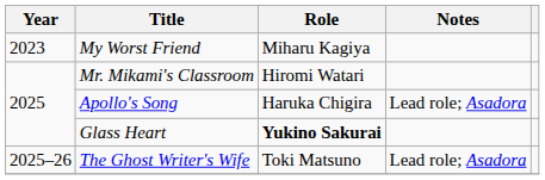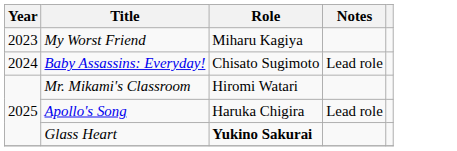 <table class="wikitable">
 <tr>
 <th>Year</th>
 <th>Title</th>
 <th>Role</th>
 <th>Notes</th>
 <th></th>
 </tr>
 <tr>
 <td>2023</td>
 <td><em>My Worst Friend</em></td>
 <td>Miharu Kagiya</td>
 <td></td>
 <td></td>
 </tr>
 <tr>
+<td>2024</td>
+<td><em><a href='#'>Baby Assassins: Everyday!</a></em></td>
+<td>Chisato Sugimoto</td>
+<td>Lead role</td>
+<td></td>
+</tr>
+<tr>
 <td rowspan="3">2025</td>
 <td><em>Mr. Mikami's Classroom</em></td>
 <td>Hiromi Watari</td>
 <td></td>
 <td></td>
 </tr>
 <tr>
 <td><em><a href='#'>Apollo's Song</a></em></td>
 <td>Haruka Chigira</td>
-<td>Lead role; <em><a href='#'>Asadora</a></em></td>
+<td>Lead role</td>
 <td></td>
 </tr>
 <tr>
 <td><em>Glass Heart</em></td>
 <td><strong>Yukino Sakurai</strong></td>
 <td></td>
 <td></td>
 </tr>
 <tr>
-<td>2025–26</td>
-<td><em><a href='#'>The Ghost Writer's Wife</a></em></td>
-<td>Toki Matsuno</td>
-<td>Lead role; <em><a href='#'>Asadora</a></em></td>
-<td></td>
-</tr>
-<tr>
 </tr>
 </table>
